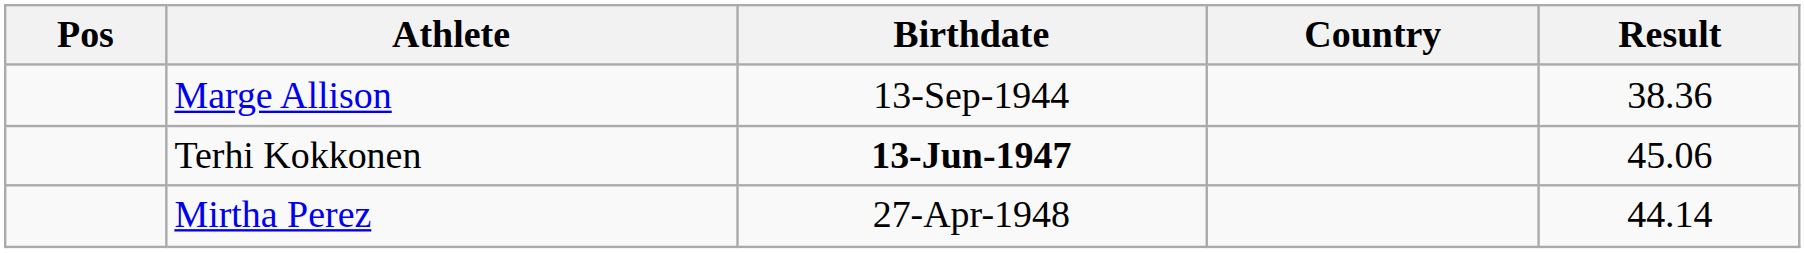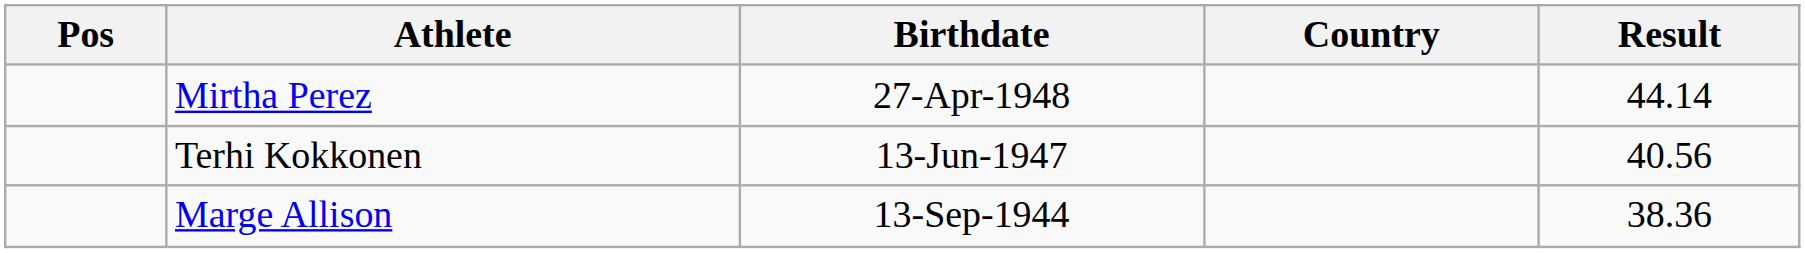 <table class="wikitable"  style="text-align:center; width:60%;">
 <tr>
 <th>Pos</th>
 <th>Athlete</th>
 <th>Birthdate</th>
 <th>Country</th>
 <th>Result</th>
 </tr>
 <tr>
 <td align=center></td>
+<td align=left><a href='#'>Mirtha Perez</a></td>
+<td>27-Apr-1948</td>
+<td align=left></td>
+<td>44.14</td>
+</tr>
+<tr>
+<td align=center></td>
+<td align=left>Terhi Kokkonen</td>
+<td>13-Jun-1947</td>
+<td align=left></td>
+<td>40.56</td>
+</tr>
+<tr>
+<td align=center></td>
 <td align=left><a href='#'>Marge Allison</a></td>
 <td>13-Sep-1944</td>
 <td align=left></td>
 <td>38.36</td>
 </tr>
-<tr>
-<td align=center></td>
-<td align=left>Terhi Kokkonen</td>
-<td><strong>13-Jun-1947</strong></td>
-<td align=left></td>
-<td>45.06</td>
-</tr>
-<tr>
-<td align=center></td>
-<td align=left><a href='#'>Mirtha Perez</a></td>
-<td>27-Apr-1948</td>
-<td align=left></td>
-<td>44.14</td>
-</tr>
 </table>
